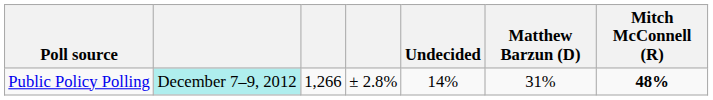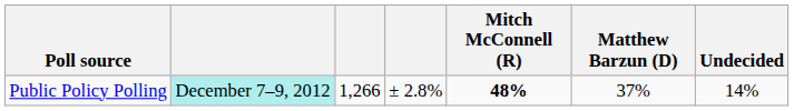 <table class="wikitable" style="text-align:center">
 <tr valign= bottom>
 <th>Poll source</th>
 <th></th>
 <th></th>
 <th></th>
+<th style="width:100px;">Mitch<br>McConnell (R)</th>
+<th style="width:100px;">Matthew<br>Barzun (D)</th>
 <th>Undecided</th>
-<th style="width:100px;">Matthew<br>Barzun (D)</th>
-<th style="width:100px;">Mitch<br>McConnell (R)</th>
 </tr>
 <tr>
 <td align=left><a href='#'>Public Policy Polling</a></td>
 <td style="background: paleturquoise;">December 7–9, 2012</td>
 <td>1,266</td>
 <td>± 2.8%</td>
+<td><strong>48%</strong></td>
+<td>37%</td>
 <td>14%</td>
-<td>31%</td>
-<td><strong>48%</strong></td>
 </tr>
 </table>
